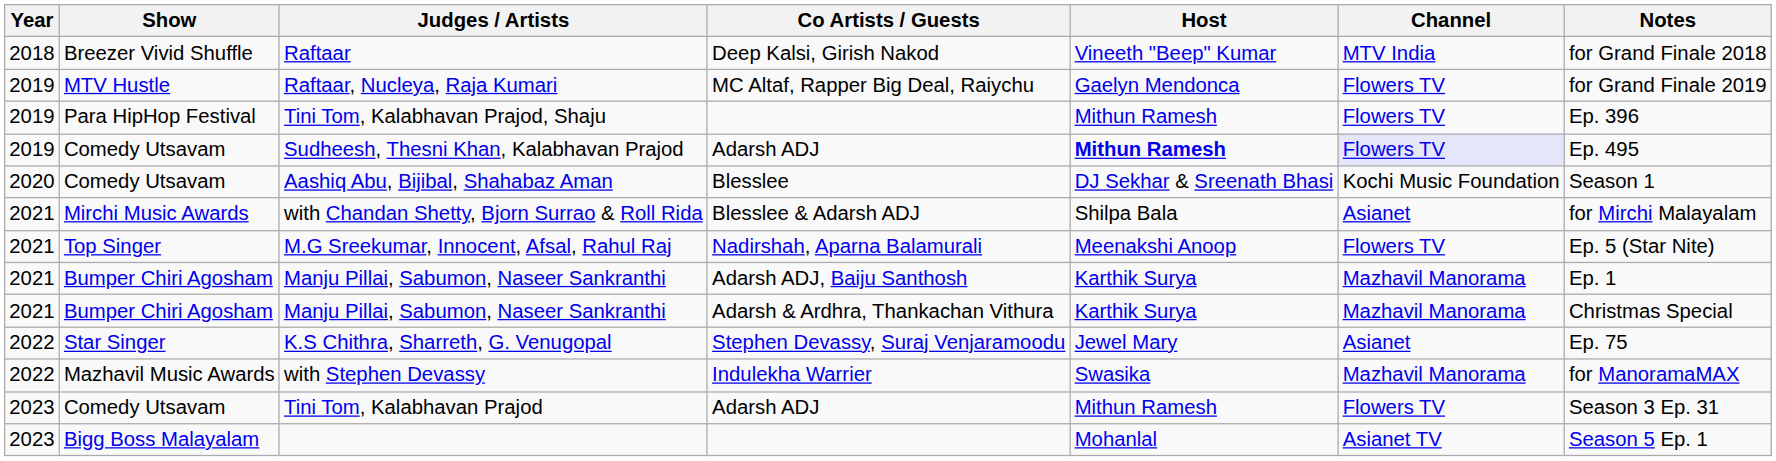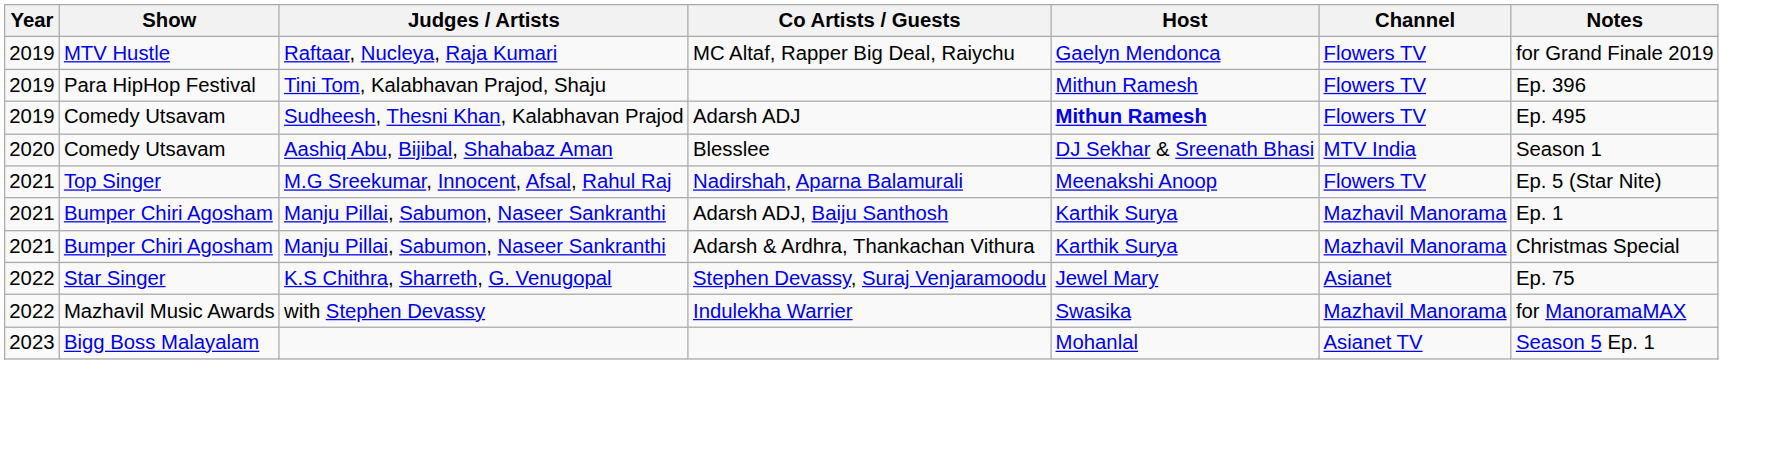 <table class="wikitable">
 <tr>
 <th>Year</th>
 <th>Show</th>
 <th>Judges / Artists</th>
 <th>Co Artists / Guests</th>
 <th>Host</th>
 <th>Channel</th>
 <th>Notes</th>
-</tr>
-<tr>
-<td>2018</td>
-<td>Breezer Vivid Shuffle</td>
-<td><a href='#'>Raftaar</a></td>
-<td>Deep Kalsi, Girish Nakod</td>
-<td><a href='#'>Vineeth "Beep" Kumar</a></td>
-<td><a href='#'>MTV India</a></td>
-<td>for Grand Finale 2018</td>
 </tr>
 <tr>
 <td>2019</td>
 <td><a href='#'>MTV Hustle</a></td>
 <td><a href='#'>Raftaar</a>, <a href='#'>Nucleya</a>, <a href='#'>Raja Kumari</a></td>
 <td>MC Altaf, Rapper Big Deal, Raiychu</td>
 <td><a href='#'>Gaelyn Mendonca</a></td>
 <td><a href='#'>Flowers TV</a></td>
 <td>for Grand Finale 2019</td>
 </tr>
 <tr>
 <td>2019</td>
 <td>Para HipHop Festival</td>
 <td><a href='#'>Tini Tom</a>, Kalabhavan Prajod, Shaju</td>
 <td></td>
 <td><a href='#'>Mithun Ramesh</a></td>
 <td><a href='#'>Flowers TV</a></td>
 <td>Ep. 396</td>
 </tr>
 <tr>
 <td>2019</td>
 <td>Comedy Utsavam</td>
 <td><a href='#'>Sudheesh</a>, <a href='#'>Thesni Khan</a>, Kalabhavan Prajod</td>
 <td>Adarsh ADJ</td>
 <td><strong><a href='#'>Mithun Ramesh</a></strong></td>
-<td style="background: lavender;"><a href='#'>Flowers TV</a></td>
+<td><a href='#'>Flowers TV</a></td>
 <td>Ep. 495</td>
 </tr>
 <tr>
 <td>2020</td>
 <td>Comedy Utsavam</td>
 <td><a href='#'>Aashiq Abu</a>, <a href='#'>Bijibal</a>, <a href='#'>Shahabaz Aman</a></td>
 <td>Blesslee</td>
 <td><a href='#'>DJ Sekhar</a> & <a href='#'>Sreenath Bhasi</a></td>
-<td>Kochi Music Foundation</td>
+<td><a href='#'>MTV India</a></td>
 <td>Season 1</td>
-</tr>
-<tr>
-<td>2021</td>
-<td><a href='#'>Mirchi Music Awards</a></td>
-<td>with <a href='#'>Chandan Shetty</a>, <a href='#'>Bjorn Surrao</a> & <a href='#'>Roll Rida</a></td>
-<td>Blesslee & Adarsh ADJ</td>
-<td>Shilpa Bala</td>
-<td><a href='#'>Asianet</a></td>
-<td>for <a href='#'>Mirchi</a> Malayalam</td>
 </tr>
 <tr>
 <td>2021</td>
 <td><a href='#'>Top Singer</a></td>
 <td><a href='#'>M.G Sreekumar</a>, <a href='#'>Innocent</a>, <a href='#'>Afsal</a>, <a href='#'>Rahul Raj</a></td>
 <td><a href='#'>Nadirshah</a>, <a href='#'>Aparna Balamurali</a></td>
 <td><a href='#'>Meenakshi Anoop</a></td>
 <td><a href='#'>Flowers TV</a></td>
 <td>Ep. 5 (Star Nite)</td>
 </tr>
 <tr>
 <td>2021</td>
 <td><a href='#'>Bumper Chiri Agosham</a></td>
 <td><a href='#'>Manju Pillai</a>, <a href='#'>Sabumon</a>, <a href='#'>Naseer Sankranthi</a></td>
 <td>Adarsh ADJ, <a href='#'>Baiju Santhosh</a></td>
 <td><a href='#'>Karthik Surya</a></td>
 <td><a href='#'>Mazhavil Manorama</a></td>
 <td>Ep. 1</td>
 </tr>
 <tr>
 <td>2021</td>
 <td><a href='#'>Bumper Chiri Agosham</a></td>
 <td><a href='#'>Manju Pillai</a>, <a href='#'>Sabumon</a>, <a href='#'>Naseer Sankranthi</a></td>
 <td>Adarsh & Ardhra, Thankachan Vithura</td>
 <td><a href='#'>Karthik Surya</a></td>
 <td><a href='#'>Mazhavil Manorama</a></td>
 <td>Christmas Special</td>
 </tr>
 <tr>
 <td>2022</td>
 <td><a href='#'>Star Singer</a></td>
 <td><a href='#'>K.S Chithra</a>, <a href='#'>Sharreth</a>, <a href='#'>G. Venugopal</a></td>
 <td><a href='#'>Stephen Devassy</a>, <a href='#'>Suraj Venjaramoodu</a></td>
 <td><a href='#'>Jewel Mary</a></td>
 <td><a href='#'>Asianet</a></td>
 <td>Ep. 75</td>
 </tr>
 <tr>
 <td>2022</td>
 <td>Mazhavil Music Awards</td>
 <td>with <a href='#'>Stephen Devassy</a></td>
 <td><a href='#'>Indulekha Warrier</a></td>
 <td><a href='#'>Swasika</a></td>
 <td><a href='#'>Mazhavil Manorama</a></td>
 <td>for <a href='#'>ManoramaMAX</a></td>
 </tr>
 <tr>
 <td>2023</td>
-<td>Comedy Utsavam</td>
-<td><a href='#'>Tini Tom</a>, Kalabhavan Prajod</td>
-<td>Adarsh ADJ</td>
-<td><a href='#'>Mithun Ramesh</a></td>
-<td><a href='#'>Flowers TV</a></td>
-<td>Season 3 Ep. 31</td>
-</tr>
-<tr>
-<td>2023</td>
 <td><a href='#'>Bigg Boss Malayalam</a></td>
 <td></td>
 <td></td>
 <td><a href='#'>Mohanlal</a></td>
 <td><a href='#'>Asianet TV</a></td>
 <td><a href='#'>Season 5</a> Ep. 1</td>
 </tr>
 </table>
